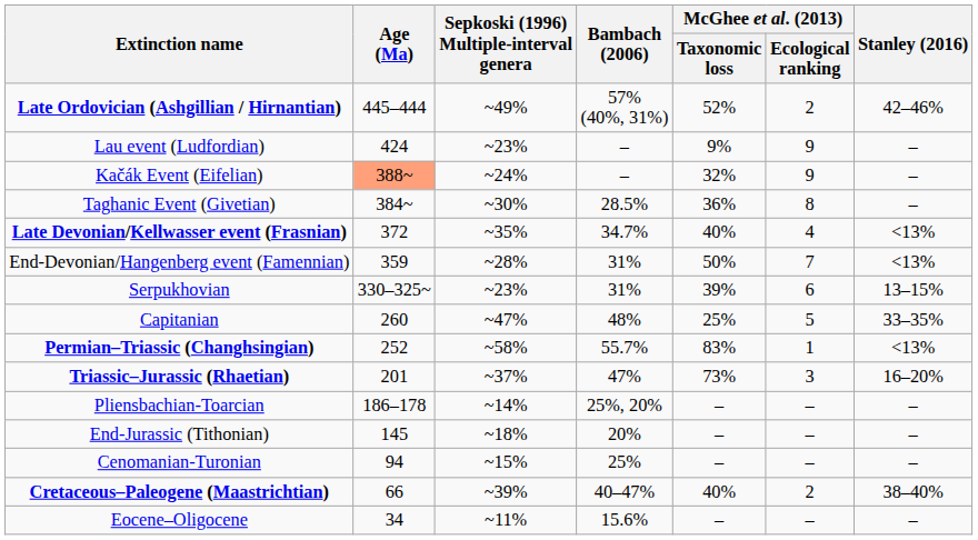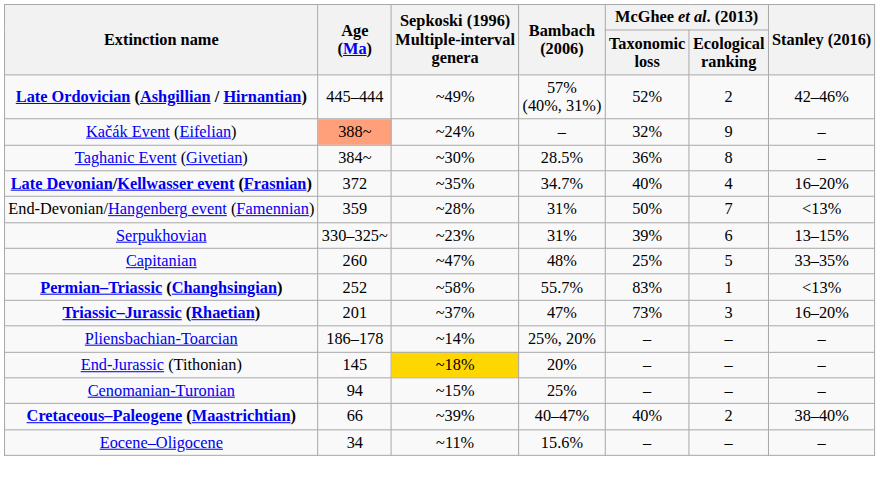 <table class="wikitable sortable" style="text-align: center;">
 <tr>
 <th rowspan=2>Extinction name</th>
 <th rowspan=2>Age<br>(<a href='#'>Ma</a>)</th>
 <th rowspan=2>Sepkoski (1996)<br>Multiple-interval<br>genera</th>
 <th rowspan=2>Bambach<br>(2006)</th>
 <th colspan=2>McGhee <em>et al</em>. (2013)</th>
 <th rowspan=2>Stanley (2016)</th>
 </tr>
 <tr>
 <th>Taxonomic<br>loss</th>
 <th>Ecological<br>ranking</th>
 </tr>
 <tr>
 <td><strong><a href='#'>Late Ordovician</a> (<a href='#'>Ashgillian</a> / <a href='#'>Hirnantian</a>)</strong></td>
 <td>445–444</td>
 <td>~49%</td>
 <td>57%<br>(40%, 31%)</td>
 <td>52%</td>
 <td>2</td>
 <td>42–46%</td>
-</tr>
-<tr>
-<td><a href='#'>Lau event</a> (<a href='#'>Ludfordian</a>)</td>
-<td>424</td>
-<td>~23%</td>
-<td>–</td>
-<td>9%</td>
-<td>9</td>
-<td>–</td>
 </tr>
 <tr>
 <td><a href='#'>Kačák Event</a> (<a href='#'>Eifelian</a>)</td>
 <td style="background: lightsalmon;">388~</td>
 <td>~24%</td>
 <td>–</td>
 <td>32%</td>
 <td>9</td>
 <td>–</td>
 </tr>
 <tr>
 <td><a href='#'>Taghanic Event</a> (<a href='#'>Givetian</a>)</td>
 <td>384~</td>
 <td>~30%</td>
 <td>28.5%</td>
 <td>36%</td>
 <td>8</td>
 <td>–</td>
 </tr>
 <tr>
 <td><strong><a href='#'>Late Devonian</a>/<a href='#'>Kellwasser event</a> (<a href='#'>Frasnian</a>)</strong></td>
 <td>372</td>
 <td>~35%</td>
 <td>34.7%</td>
 <td>40%</td>
 <td>4</td>
-<td><13%</td>
+<td>16–20%</td>
 </tr>
 <tr>
 <td>End-Devonian/<a href='#'>Hangenberg event</a> (<a href='#'>Famennian</a>)</td>
 <td>359</td>
 <td>~28%</td>
 <td>31%</td>
 <td>50%</td>
 <td>7</td>
 <td><13%</td>
 </tr>
 <tr>
 <td><a href='#'>Serpukhovian</a></td>
 <td>330–325~</td>
 <td>~23%</td>
 <td>31%</td>
 <td>39%</td>
 <td>6</td>
 <td>13–15%</td>
 </tr>
 <tr>
 <td><a href='#'>Capitanian</a></td>
 <td>260</td>
 <td>~47%</td>
 <td>48%</td>
 <td>25%</td>
 <td>5</td>
 <td>33–35%</td>
 </tr>
 <tr>
 <td><strong><a href='#'>Permian–Triassic</a> (<a href='#'>Changhsingian</a>)</strong></td>
 <td>252</td>
 <td>~58%</td>
 <td>55.7%</td>
 <td>83%</td>
 <td>1</td>
 <td><13%</td>
 </tr>
 <tr>
 <td><strong><a href='#'>Triassic–Jurassic</a> (<a href='#'>Rhaetian</a>)</strong></td>
 <td>201</td>
 <td>~37%</td>
 <td>47%</td>
 <td>73%</td>
 <td>3</td>
 <td>16–20%</td>
 </tr>
 <tr>
 <td><a href='#'>Pliensbachian-Toarcian</a></td>
 <td>186–178</td>
 <td>~14%</td>
 <td>25%, 20%</td>
 <td>–</td>
 <td>–</td>
 <td>–</td>
 </tr>
 <tr>
 <td><a href='#'>End-Jurassic</a> (Tithonian)</td>
 <td>145</td>
-<td>~18%</td>
+<td style="background: gold;">~18%</td>
 <td>20%</td>
 <td>–</td>
 <td>–</td>
 <td>–</td>
 </tr>
 <tr>
 <td><a href='#'>Cenomanian-Turonian</a></td>
 <td>94</td>
 <td>~15%</td>
 <td>25%</td>
 <td>–</td>
 <td>–</td>
 <td>–</td>
 </tr>
 <tr>
 <td><strong><a href='#'>Cretaceous–Paleogene</a> (<a href='#'>Maastrichtian</a>)</strong></td>
 <td>66</td>
 <td>~39%</td>
 <td>40–47%</td>
 <td>40%</td>
 <td>2</td>
 <td>38–40%</td>
 </tr>
 <tr>
 <td><a href='#'>Eocene–Oligocene</a></td>
 <td>34</td>
 <td>~11%</td>
 <td>15.6%</td>
 <td>–</td>
 <td>–</td>
 <td>–</td>
 </tr>
 </table>
